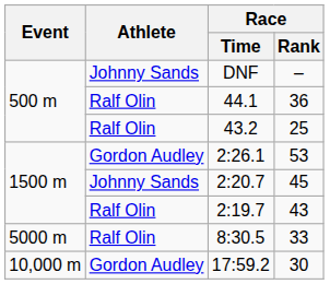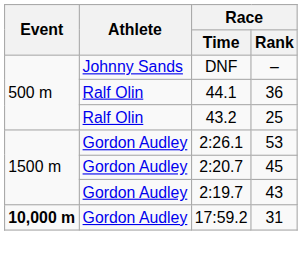 <table class="wikitable" border="1" style="font-size:90%">
 <tr>
 <th rowspan=2>Event</th>
 <th rowspan=2>Athlete</th>
 <th colspan=2>Race</th>
 </tr>
 <tr>
 <th>Time</th>
 <th>Rank</th>
 </tr>
 <tr>
 <td rowspan=3>500 m</td>
 <td><a href='#'>Johnny Sands</a></td>
 <td align=center>DNF</td>
 <td align=center>–</td>
 </tr>
 <tr>
 <td><a href='#'>Ralf Olin</a></td>
 <td align=center>44.1</td>
 <td align=center>36</td>
 </tr>
 <tr>
 <td><a href='#'>Ralf Olin</a></td>
 <td align=center>43.2</td>
 <td align=center>25</td>
 </tr>
 <tr>
 <td rowspan=3>1500 m</td>
 <td><a href='#'>Gordon Audley</a></td>
 <td align=center>2:26.1</td>
 <td align=center>53</td>
 </tr>
 <tr>
-<td><a href='#'>Johnny Sands</a></td>
+<td><a href='#'>Gordon Audley</a></td>
 <td align=center>2:20.7</td>
 <td align=center>45</td>
 </tr>
 <tr>
-<td><a href='#'>Ralf Olin</a></td>
+<td><a href='#'>Gordon Audley</a></td>
 <td align=center>2:19.7</td>
 <td align=center>43</td>
 </tr>
 <tr>
-<td>5000 m</td>
-<td><a href='#'>Ralf Olin</a></td>
-<td align=center>8:30.5</td>
-<td align=center>33</td>
-</tr>
-<tr>
-<td>10,000 m</td>
+<td><strong>10,000 m</strong></td>
 <td><a href='#'>Gordon Audley</a></td>
 <td align=center>17:59.2</td>
-<td align=center>30</td>
+<td align=center>31</td>
 </tr>
 </table>
